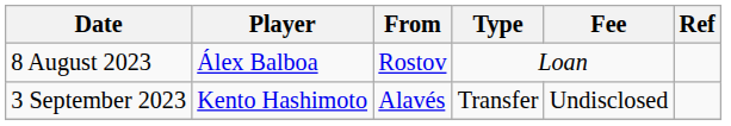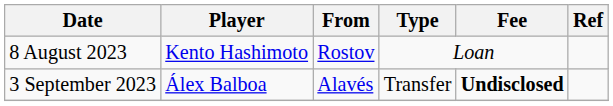 <table class="wikitable">
 <tr>
 <th>Date</th>
 <th>Player</th>
 <th>From</th>
 <th>Type</th>
 <th>Fee</th>
 <th>Ref</th>
 </tr>
 <tr>
 <td>8 August 2023</td>
-<td> <a href='#'>Álex Balboa</a></td>
+<td> <a href='#'>Kento Hashimoto</a></td>
 <td> <a href='#'>Rostov</a></td>
 <td colspan=2 align=center><em>Loan</em></td>
 <td></td>
 </tr>
 <tr>
 <td>3 September 2023</td>
-<td> <a href='#'>Kento Hashimoto</a></td>
+<td> <a href='#'>Álex Balboa</a></td>
 <td><a href='#'>Alavés</a></td>
 <td>Transfer</td>
-<td>Undisclosed</td>
+<td><strong>Undisclosed</strong></td>
 <td></td>
 </tr>
 <tr>
 </tr>
 </table>
